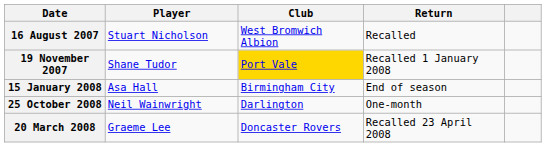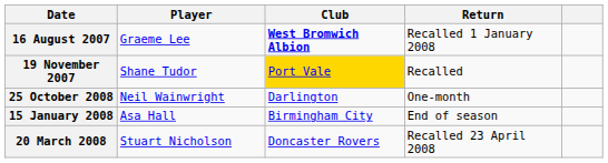 <table class="wikitable plainrowheaders">
 <tr>
 <th scope=col width=120px>Date</th>
 <th scope=col width=160px>Player</th>
 <th scope=col width=150px>Club</th>
 <th scope=col width=170px>Return</th>
 <th scope=col width=40px class=unsortable></th>
 </tr>
 <tr>
 <th scope=row>16 August 2007</th>
-<td><a href='#'>Stuart Nicholson</a></td>
-<td><a href='#'>West Bromwich Albion</a></td>
-<td>Recalled</td>
+<td><a href='#'>Graeme Lee</a></td>
+<td><strong><a href='#'>West Bromwich Albion</a></strong></td>
+<td>Recalled 1 January 2008</td>
 <td align=center></td>
 </tr>
 <tr>
 <th scope=row>19 November 2007</th>
 <td><a href='#'>Shane Tudor</a></td>
 <td style="background: gold;"><a href='#'>Port Vale</a></td>
-<td>Recalled 1 January 2008</td>
+<td>Recalled</td>
+<td align=center></td>
+</tr>
+<tr>
+<th scope=row>25 October 2008</th>
+<td><a href='#'>Neil Wainwright</a></td>
+<td><a href='#'>Darlington</a></td>
+<td>One-month</td>
 <td align=center></td>
 </tr>
 <tr>
 <th scope=row>15 January 2008</th>
 <td><a href='#'>Asa Hall</a></td>
 <td><a href='#'>Birmingham City</a></td>
 <td>End of season</td>
 <td align=center></td>
 </tr>
 <tr>
-<th scope=row>25 October 2008</th>
-<td><a href='#'>Neil Wainwright</a></td>
-<td><a href='#'>Darlington</a></td>
-<td>One-month</td>
-<td align=center></td>
-</tr>
-<tr>
 <th scope=row>20 March 2008</th>
-<td><a href='#'>Graeme Lee</a></td>
+<td><a href='#'>Stuart Nicholson</a></td>
 <td><a href='#'>Doncaster Rovers</a></td>
 <td>Recalled 23 April 2008</td>
 <td align=center></td>
 </tr>
 </table>
